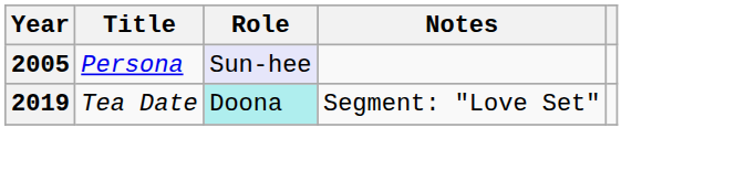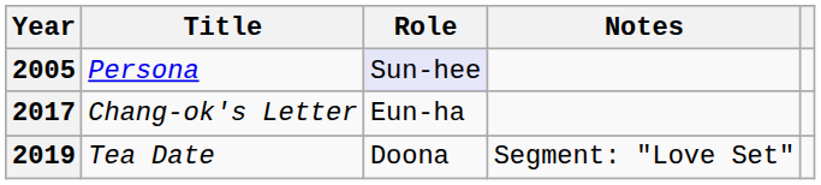 <table class="wikitable plainrowheaders sortable">
 <tr>
 <th scope="col">Year</th>
 <th scope="col">Title</th>
 <th scope="col">Role</th>
 <th scope="col" class="unsortable">Notes</th>
 <th scope="col" class="unsortable"></th>
 </tr>
 <tr>
 <th scope="row">2005</th>
 <td><em><a href='#'>Persona</a></em></td>
 <td style="background: lavender;">Sun-hee</td>
 <td></td>
 <td style="text-align:center"></td>
 </tr>
 <tr>
+<th scope="row">2017</th>
+<td><em>Chang-ok's Letter</em></td>
+<td>Eun-ha</td>
+<td></td>
+<td style="text-align:center"></td>
+</tr>
+<tr>
 <th scope="row">2019</th>
 <td><em>Tea Date</em></td>
-<td style="background: paleturquoise;">Doona</td>
+<td>Doona</td>
 <td>Segment: "Love Set"</td>
 <td style="text-align:center"></td>
 </tr>
 </table>
